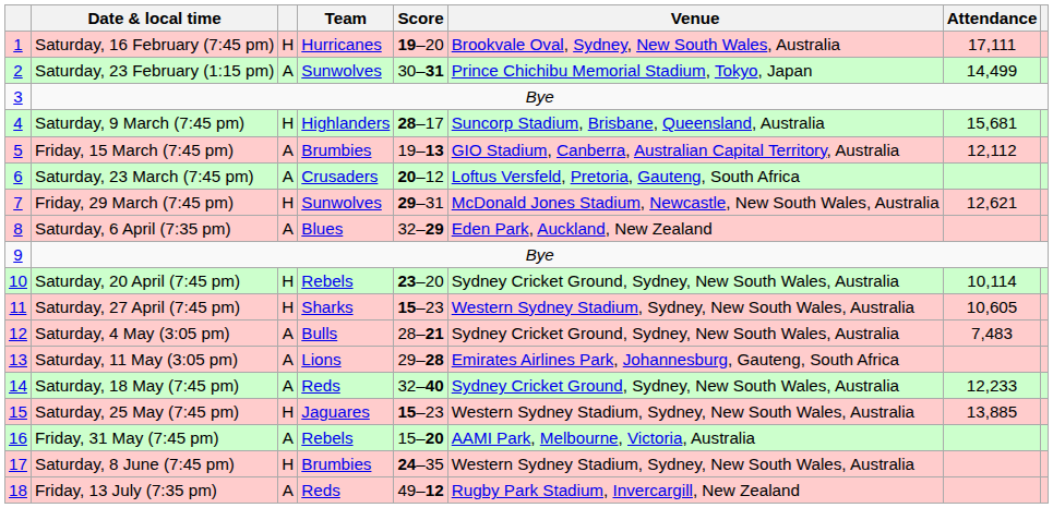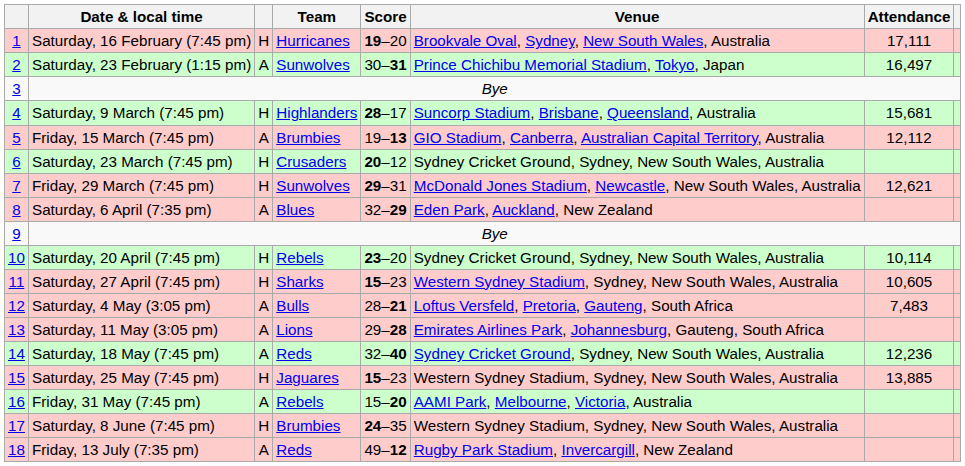 <table class="wikitable plainrowheaders" style="font-size:95%;">
 <tr>
 <th scope=col></th>
 <th scope=col>Date & local time</th>
 <th scope=col></th>
 <th scope=col>Team</th>
 <th scope=col>Score</th>
 <th scope=col>Venue</th>
 <th scope=col>Attendance</th>
 <th scope=col></th>
 </tr>
 <tr style="background:#fcc;">
 <td align=center><a href='#'>1</a></td>
 <td align=left>Saturday, 16 February (7:45 pm)</td>
 <td align=center>H</td>
 <td align=left> <a href='#'>Hurricanes</a></td>
 <td align=center><strong>19</strong>–20</td>
 <td align=left><a href='#'>Brookvale Oval</a>, <a href='#'>Sydney</a>, <a href='#'>New South Wales</a>, Australia</td>
 <td align=center>17,111</td>
 <td align=center></td>
 </tr>
 <tr style="background:#cfc;">
 <td align=center><a href='#'>2</a></td>
 <td align=left>Saturday, 23 February (1:15 pm)</td>
 <td align=center>A</td>
 <td align=left> <a href='#'>Sunwolves</a></td>
 <td align=center>30–<strong>31</strong></td>
 <td align=left><a href='#'>Prince Chichibu Memorial Stadium</a>, <a href='#'>Tokyo</a>, Japan</td>
-<td align=center>14,499</td>
+<td align=center>16,497</td>
 <td align=center></td>
 </tr>
 <tr>
 <td align=center><a href='#'>3</a></td>
 <td align=center colspan="7"><em>Bye</em></td>
 </tr>
 <tr style="background:#cfc;">
 <td align=center><a href='#'>4</a></td>
 <td align=left>Saturday, 9 March (7:45 pm)</td>
 <td align=center>H</td>
 <td align=left> <a href='#'>Highlanders</a></td>
 <td align=center><strong>28</strong>–17</td>
 <td align=left><a href='#'>Suncorp Stadium</a>, <a href='#'>Brisbane</a>, <a href='#'>Queensland</a>, Australia</td>
 <td align=center>15,681</td>
 <td align=center></td>
 </tr>
 <tr style="background:#fcc;">
 <td align=center><a href='#'>5</a></td>
 <td align=left>Friday, 15 March (7:45 pm)</td>
 <td align=center>A</td>
 <td align=left><a href='#'>Brumbies</a></td>
 <td align=center>19–<strong>13</strong></td>
 <td align=left><a href='#'>GIO Stadium</a>, <a href='#'>Canberra</a>, <a href='#'>Australian Capital Territory</a>, Australia</td>
 <td align=center>12,112</td>
 <td align=center></td>
 </tr>
 <tr style="background:#cfc;">
 <td align=center><a href='#'>6</a></td>
 <td align=left>Saturday, 23 March (7:45 pm)</td>
-<td align=center>A</td>
+<td align=center>H</td>
 <td align=left> <a href='#'>Crusaders</a></td>
 <td align=center><strong>20</strong>–12</td>
-<td align=left><a href='#'>Loftus Versfeld</a>, <a href='#'>Pretoria</a>, <a href='#'>Gauteng</a>, South Africa</td>
+<td align=left>Sydney Cricket Ground, Sydney, New South Wales, Australia</td>
 <td align=center></td>
 <td align=center></td>
 </tr>
 <tr style="background:#fcc;">
 <td align=center><a href='#'>7</a></td>
 <td align=left>Friday, 29 March (7:45 pm)</td>
 <td align=center>H</td>
 <td align=left> <a href='#'>Sunwolves</a></td>
 <td align=center><strong>29</strong>–31</td>
 <td align=left><a href='#'>McDonald Jones Stadium</a>, <a href='#'>Newcastle</a>, New South Wales, Australia</td>
 <td align=center>12,621</td>
 <td align=center></td>
 </tr>
 <tr style="background:#fcc;">
 <td align=center><a href='#'>8</a></td>
 <td align=left>Saturday, 6 April (7:35 pm)</td>
 <td align=center>A</td>
 <td align=left> <a href='#'>Blues</a></td>
 <td align=center>32–<strong>29</strong></td>
 <td align=left><a href='#'>Eden Park</a>, <a href='#'>Auckland</a>, New Zealand</td>
 <td align=center></td>
 <td align=center></td>
 </tr>
 <tr>
 <td align=center><a href='#'>9</a></td>
 <td align=center colspan="7"><em>Bye</em></td>
 </tr>
 <tr style="background:#cfc;">
 <td align=center><a href='#'>10</a></td>
 <td align=left>Saturday, 20 April (7:45 pm)</td>
 <td align=center>H</td>
 <td align=left><a href='#'>Rebels</a></td>
 <td align=center><strong>23</strong>–20</td>
 <td align=left>Sydney Cricket Ground, Sydney, New South Wales, Australia</td>
 <td align=center>10,114</td>
 <td align=center></td>
 </tr>
 <tr style="background:#fcc;">
 <td align=center><a href='#'>11</a></td>
 <td align=left>Saturday, 27 April (7:45 pm)</td>
 <td align=center>H</td>
 <td align=left> <a href='#'>Sharks</a></td>
 <td align=center><strong>15</strong>–23</td>
 <td align=left><a href='#'>Western Sydney Stadium</a>, Sydney, New South Wales, Australia</td>
 <td align=center>10,605</td>
 <td align=center></td>
 </tr>
 <tr style="background:#fcc;">
 <td align=center><a href='#'>12</a></td>
 <td align=left>Saturday, 4 May (3:05 pm)</td>
 <td align=center>A</td>
 <td align=left> <a href='#'>Bulls</a></td>
 <td align=center>28–<strong>21</strong></td>
-<td align=left>Sydney Cricket Ground, Sydney, New South Wales, Australia</td>
+<td align=left><a href='#'>Loftus Versfeld</a>, <a href='#'>Pretoria</a>, <a href='#'>Gauteng</a>, South Africa</td>
 <td align=center>7,483</td>
 <td align=center></td>
 </tr>
 <tr style="background:#fcc;">
 <td align=center><a href='#'>13</a></td>
 <td align=left>Saturday, 11 May (3:05 pm)</td>
 <td align=center>A</td>
 <td align=left> <a href='#'>Lions</a></td>
 <td align=center>29–<strong>28</strong></td>
 <td align=left><a href='#'>Emirates Airlines Park</a>, <a href='#'>Johannesburg</a>, Gauteng, South Africa</td>
 <td align=center></td>
 <td align=center></td>
 </tr>
 <tr style="background:#cfc;">
 <td align=center><a href='#'>14</a></td>
 <td align=left>Saturday, 18 May (7:45 pm)</td>
 <td align=center>A</td>
 <td align=left><a href='#'>Reds</a></td>
 <td align=center>32–<strong>40</strong></td>
 <td align=left><a href='#'>Sydney Cricket Ground</a>, Sydney, New South Wales, Australia</td>
-<td align=center>12,233</td>
+<td align=center>12,236</td>
 <td align=center></td>
 </tr>
 <tr style="background:#fcc;">
 <td align=center><a href='#'>15</a></td>
 <td align=left>Saturday, 25 May (7:45 pm)</td>
 <td align=center>H</td>
 <td align=left> <a href='#'>Jaguares</a></td>
 <td align=center><strong>15</strong>–23</td>
 <td align=left>Western Sydney Stadium, Sydney, New South Wales, Australia</td>
 <td align=center>13,885</td>
 <td align=center></td>
 </tr>
 <tr style="background:#cfc;">
 <td align=center><a href='#'>16</a></td>
 <td align=left>Friday, 31 May (7:45 pm)</td>
 <td align=center>A</td>
 <td align=left><a href='#'>Rebels</a></td>
 <td align=center>15–<strong>20</strong></td>
 <td align=left><a href='#'>AAMI Park</a>, <a href='#'>Melbourne</a>, <a href='#'>Victoria</a>, Australia</td>
 <td align=center></td>
 <td align=center></td>
 </tr>
 <tr style="background:#fcc;">
 <td align=center><a href='#'>17</a></td>
 <td align=left>Saturday, 8 June (7:45 pm)</td>
 <td align=center>H</td>
 <td align=left><a href='#'>Brumbies</a></td>
 <td align=center><strong>24</strong>–35</td>
 <td align=left>Western Sydney Stadium, Sydney, New South Wales, Australia</td>
 <td align=center></td>
 <td align=center></td>
 </tr>
 <tr style="background:#fcc;">
 <td align=center><a href='#'>18</a></td>
 <td align=left>Friday, 13 July (7:35 pm)</td>
 <td align=center>A</td>
 <td align=left><a href='#'>Reds</a></td>
 <td align=center>49–<strong>12</strong></td>
 <td align=left><a href='#'>Rugby Park Stadium</a>, <a href='#'>Invercargill</a>, New Zealand</td>
 <td align=center></td>
 <td align=center></td>
 </tr>
 </table>
